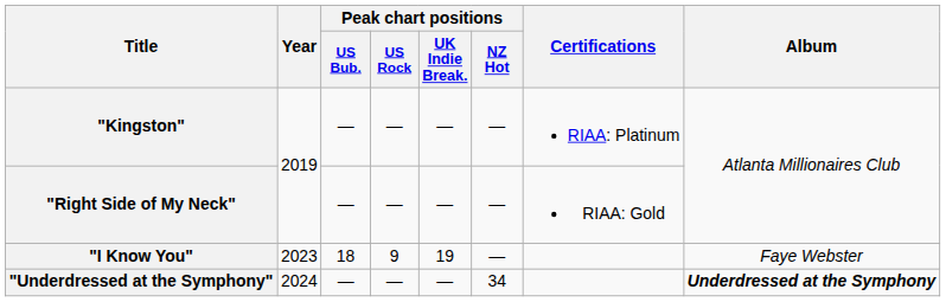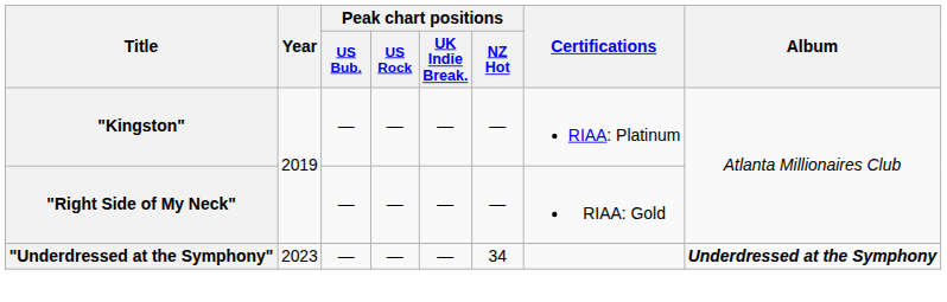 <table class="wikitable plainrowheaders" style="text-align:center;" border="1">
 <tr>
 <th scope="col" rowspan="2">Title</th>
 <th scope="col" rowspan="2">Year</th>
 <th scope="col" colspan="4">Peak chart positions</th>
 <th scope="col" rowspan="2"><a href='#'>Certifications</a></th>
 <th scope="col" rowspan="2">Album</th>
 </tr>
 <tr>
 <th scope="col" style="width:3em;font-size:85%;"><a href='#'>US<br>Bub.</a><br></th>
 <th scope="col" style="width:3em;font-size:85%;"><a href='#'>US<br>Rock</a><br></th>
 <th scope="col" style="width:2.5em;font-size:90%;"><a href='#'>UK<br>Indie<br>Break.</a><br></th>
 <th scope="col" style="width:3em;font-size:90%;"><a href='#'>NZ<br>Hot</a><br></th>
 </tr>
 <tr>
 <th scope="row">"Kingston"</th>
 <td rowspan="2">2019</td>
 <td>—</td>
 <td>—</td>
 <td>—</td>
 <td>—</td>
 <td><br><ul><li><a href='#'>RIAA</a>: Platinum</li></ul></td>
 <td rowspan="2"><em>Atlanta Millionaires Club</em></td>
 </tr>
 <tr>
 <th scope="row">"Right Side of My Neck"</th>
 <td>—</td>
 <td>—</td>
 <td>—</td>
 <td>—</td>
 <td><br><ul><li>RIAA: Gold</li></ul></td>
 </tr>
 <tr>
-<th scope="row">"I Know You"</th>
+<th scope="row">"Underdressed at the Symphony"</th>
 <td>2023</td>
-<td>18</td>
-<td>9</td>
-<td>19</td>
-<td>—</td>
-<td></td>
-<td><em>Faye Webster</em></td>
-</tr>
-<tr>
-<th scope="row">"Underdressed at the Symphony"</th>
-<td>2024</td>
 <td>—</td>
 <td>—</td>
 <td>—</td>
 <td>34</td>
 <td></td>
 <td><strong><em>Underdressed at the Symphony</em></strong></td>
 </tr>
 </table>
